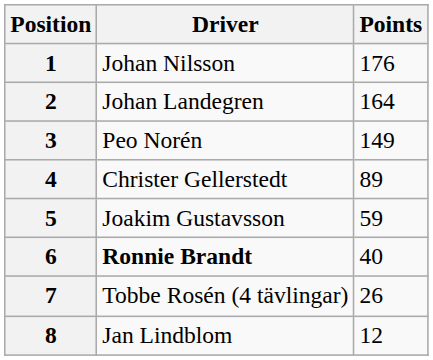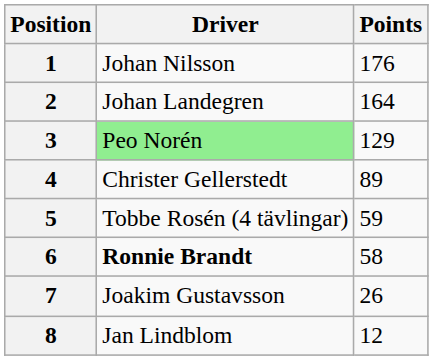 <table class="wikitable" style="font-size: 95%">
 <tr>
 <th>Position</th>
 <th>Driver</th>
 <th>Points</th>
 </tr>
 <tr>
 <th>1</th>
 <td>Johan Nilsson</td>
 <td>176</td>
 </tr>
 <tr>
 <th>2</th>
 <td>Johan Landegren</td>
 <td>164</td>
 </tr>
 <tr>
 <th>3</th>
-<td>Peo Norén</td>
-<td>149</td>
+<td style="background: lightgreen;">Peo Norén</td>
+<td>129</td>
 </tr>
 <tr>
 <th>4</th>
 <td>Christer Gellerstedt</td>
 <td>89</td>
 </tr>
 <tr>
 <th>5</th>
-<td>Joakim Gustavsson</td>
+<td>Tobbe Rosén (4 tävlingar)</td>
 <td>59</td>
 </tr>
 <tr>
 <th>6</th>
 <td><strong>Ronnie Brandt</strong></td>
-<td>40</td>
+<td>58</td>
 </tr>
 <tr>
 <th>7</th>
-<td>Tobbe Rosén (4 tävlingar)</td>
+<td>Joakim Gustavsson</td>
 <td>26</td>
 </tr>
 <tr>
 <th>8</th>
 <td>Jan Lindblom</td>
 <td>12</td>
 </tr>
 </table>
